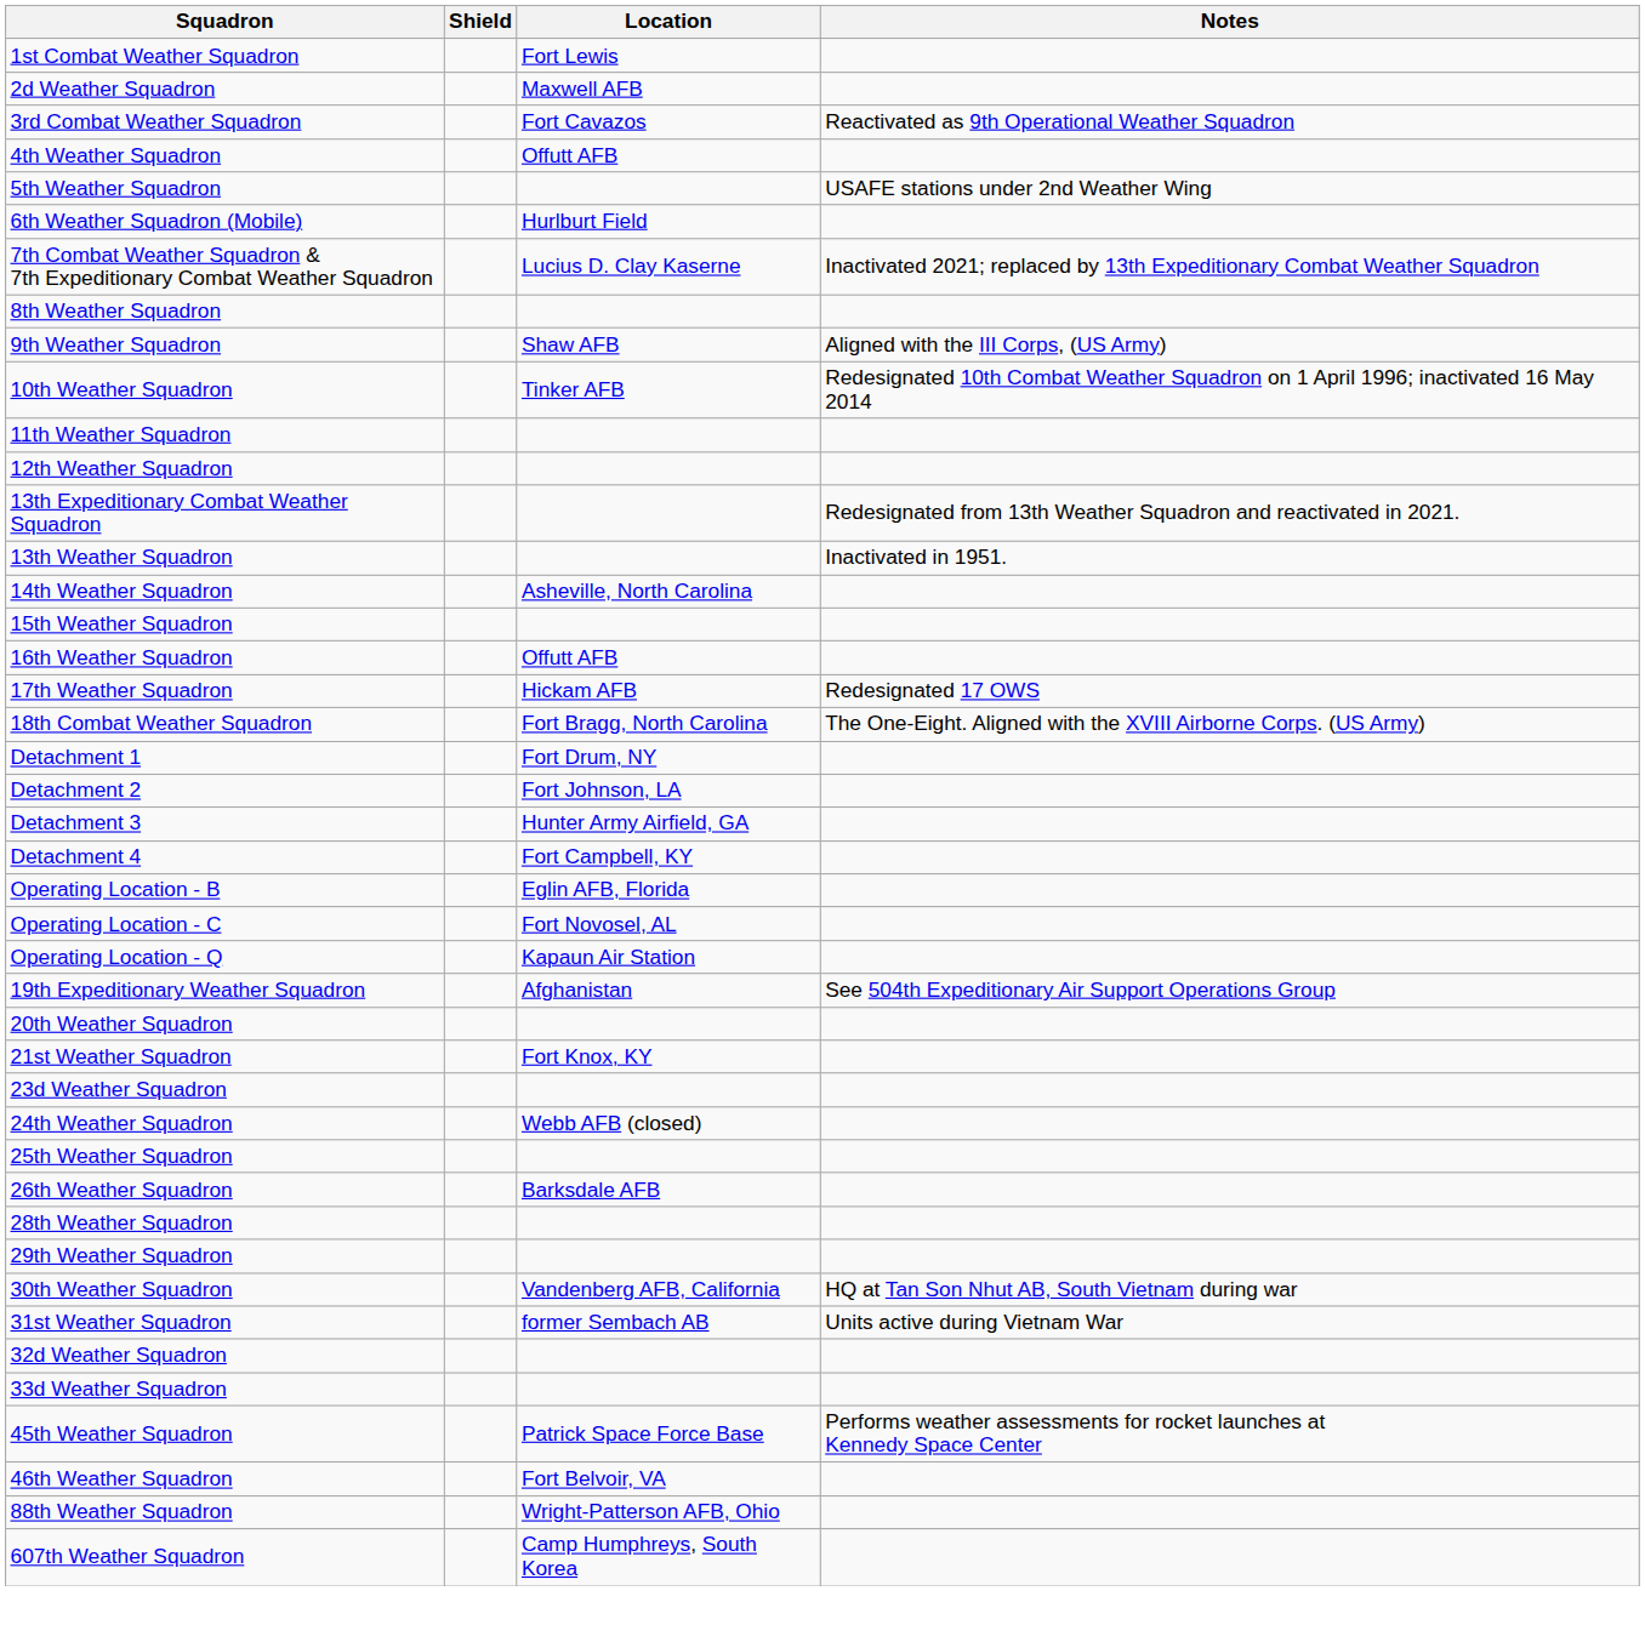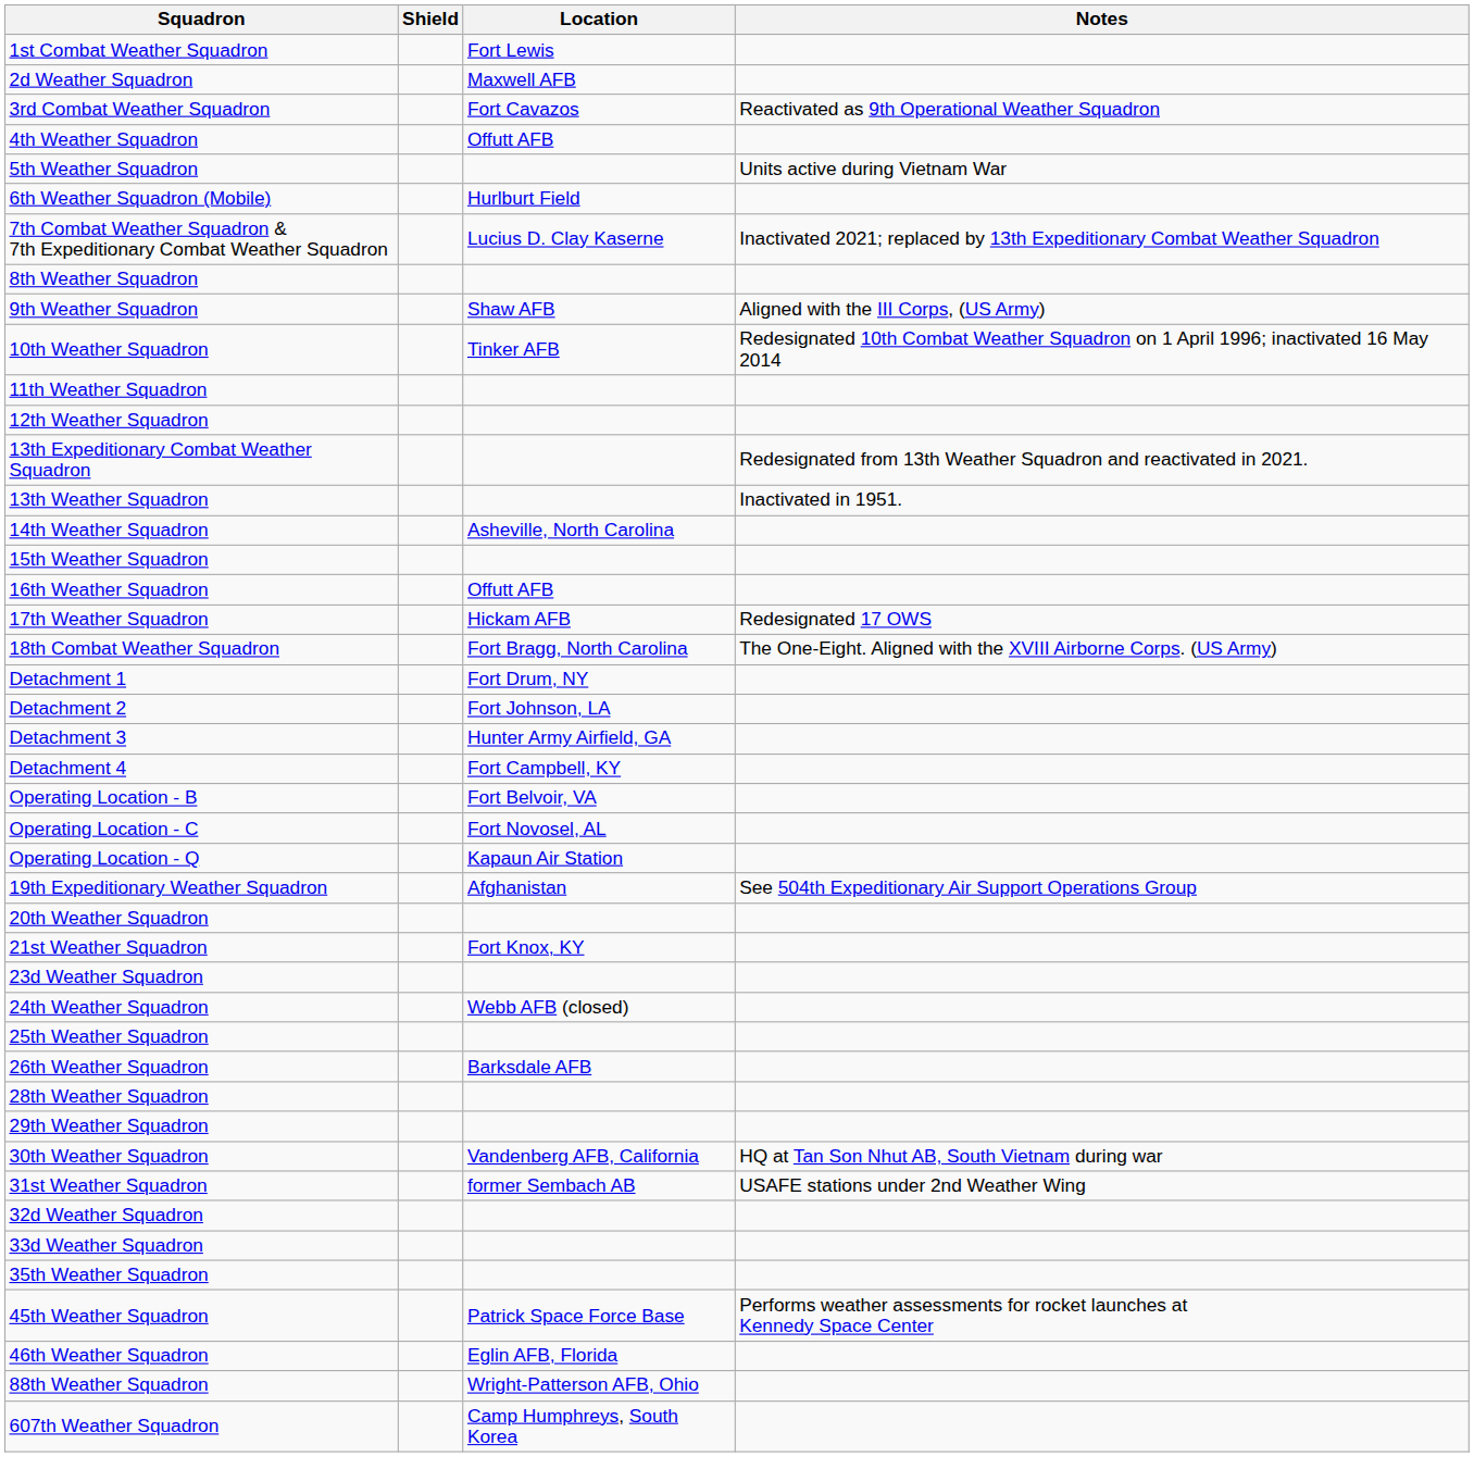 <table class="wikitable">
 <tr>
 <th>Squadron</th>
 <th>Shield</th>
 <th>Location</th>
 <th>Notes</th>
 </tr>
 <tr>
 <td><a href='#'>1st Combat Weather Squadron</a></td>
 <td></td>
 <td><a href='#'>Fort Lewis</a></td>
 <td></td>
 </tr>
 <tr>
 <td><a href='#'>2d Weather Squadron</a></td>
 <td></td>
 <td><a href='#'>Maxwell AFB</a></td>
 <td></td>
 </tr>
 <tr>
 <td><a href='#'>3rd Combat Weather Squadron</a></td>
 <td></td>
 <td><a href='#'>Fort Cavazos</a></td>
 <td>Reactivated as <a href='#'>9th Operational Weather Squadron</a></td>
 </tr>
 <tr>
 <td><a href='#'>4th Weather Squadron</a></td>
 <td></td>
 <td><a href='#'>Offutt AFB</a></td>
 <td></td>
 </tr>
 <tr>
 <td><a href='#'>5th Weather Squadron</a></td>
 <td></td>
 <td></td>
-<td>USAFE stations under 2nd Weather Wing</td>
+<td>Units active during Vietnam War</td>
 </tr>
 <tr>
 <td><a href='#'>6th Weather Squadron (Mobile)</a></td>
 <td></td>
 <td><a href='#'>Hurlburt Field</a></td>
 <td></td>
 </tr>
 <tr>
 <td><a href='#'>7th Combat Weather Squadron</a> &<br>7th Expeditionary Combat Weather Squadron</td>
 <td></td>
 <td><a href='#'>Lucius D. Clay Kaserne</a></td>
 <td>Inactivated 2021; replaced by <a href='#'>13th Expeditionary Combat Weather Squadron</a></td>
 </tr>
 <tr>
 <td><a href='#'>8th Weather Squadron</a></td>
 <td></td>
 <td></td>
 <td></td>
 </tr>
 <tr>
 <td><a href='#'>9th Weather Squadron</a></td>
 <td></td>
 <td><a href='#'>Shaw AFB</a></td>
 <td>Aligned with the <a href='#'>III Corps</a>, (<a href='#'>US Army</a>)</td>
 </tr>
 <tr>
 <td><a href='#'>10th Weather Squadron</a></td>
 <td></td>
 <td><a href='#'>Tinker AFB</a></td>
 <td>Redesignated <a href='#'>10th Combat Weather Squadron</a> on 1 April 1996; inactivated 16 May 2014</td>
 </tr>
 <tr>
 <td><a href='#'>11th Weather Squadron</a></td>
 <td></td>
 <td></td>
 <td></td>
 </tr>
 <tr>
 <td><a href='#'>12th Weather Squadron</a></td>
 <td></td>
 <td></td>
 <td></td>
 </tr>
 <tr>
 <td><a href='#'>13th Expeditionary Combat Weather Squadron</a></td>
 <td></td>
 <td></td>
 <td>Redesignated from 13th Weather Squadron and reactivated in 2021.</td>
 </tr>
 <tr>
 <td><a href='#'>13th Weather Squadron</a></td>
 <td></td>
 <td></td>
 <td>Inactivated in 1951.</td>
 </tr>
 <tr>
 <td><a href='#'>14th Weather Squadron</a></td>
 <td></td>
 <td><a href='#'>Asheville, North Carolina</a></td>
 <td></td>
 </tr>
 <tr>
 <td><a href='#'>15th Weather Squadron</a></td>
 <td></td>
 <td></td>
 <td></td>
 </tr>
 <tr>
 <td><a href='#'>16th Weather Squadron</a></td>
 <td></td>
 <td><a href='#'>Offutt AFB</a></td>
 <td></td>
 </tr>
 <tr>
 <td><a href='#'>17th Weather Squadron</a></td>
 <td></td>
 <td><a href='#'>Hickam AFB</a></td>
 <td>Redesignated <a href='#'>17 OWS</a></td>
 </tr>
 <tr>
 <td><a href='#'>18th Combat Weather Squadron</a></td>
 <td></td>
 <td><a href='#'>Fort Bragg, North Carolina</a></td>
 <td>The One-Eight. Aligned with the <a href='#'>XVIII Airborne Corps</a>. (<a href='#'>US Army</a>)</td>
 </tr>
 <tr>
 <td><a href='#'>Detachment 1</a></td>
 <td></td>
 <td><a href='#'>Fort Drum, NY</a></td>
 <td></td>
 </tr>
 <tr>
 <td><a href='#'>Detachment 2</a></td>
 <td></td>
 <td><a href='#'>Fort Johnson, LA</a></td>
 <td></td>
 </tr>
 <tr>
 <td><a href='#'>Detachment 3</a></td>
 <td></td>
 <td><a href='#'>Hunter Army Airfield, GA</a></td>
 <td></td>
 </tr>
 <tr>
 <td><a href='#'>Detachment 4</a></td>
 <td></td>
 <td><a href='#'>Fort Campbell, KY</a></td>
 <td></td>
 </tr>
 <tr>
 <td><a href='#'>Operating Location - B</a></td>
 <td></td>
-<td><a href='#'>Eglin AFB, Florida</a></td>
+<td><a href='#'>Fort Belvoir, VA</a></td>
 <td></td>
 </tr>
 <tr>
 <td><a href='#'>Operating Location - C</a></td>
 <td></td>
 <td><a href='#'>Fort Novosel, AL</a></td>
 <td></td>
 </tr>
 <tr>
 <td><a href='#'>Operating Location - Q</a></td>
 <td></td>
 <td><a href='#'>Kapaun Air Station</a></td>
 <td></td>
 </tr>
 <tr>
 <td><a href='#'>19th Expeditionary Weather Squadron</a></td>
 <td></td>
 <td><a href='#'>Afghanistan</a></td>
 <td>See <a href='#'>504th Expeditionary Air Support Operations Group</a></td>
 </tr>
 <tr>
 <td><a href='#'>20th Weather Squadron</a></td>
 <td></td>
 <td></td>
 <td></td>
 </tr>
 <tr>
 <td><a href='#'>21st Weather Squadron</a></td>
 <td></td>
 <td><a href='#'>Fort Knox, KY</a></td>
 <td></td>
 </tr>
 <tr>
 <td><a href='#'>23d Weather Squadron</a></td>
 <td></td>
 <td></td>
 <td></td>
 </tr>
 <tr>
 <td><a href='#'>24th Weather Squadron</a></td>
 <td></td>
 <td><a href='#'>Webb AFB</a> (closed)</td>
 <td></td>
 </tr>
 <tr>
 <td><a href='#'>25th Weather Squadron</a></td>
 <td></td>
 <td></td>
 <td></td>
 </tr>
 <tr>
 <td><a href='#'>26th Weather Squadron</a></td>
 <td></td>
 <td><a href='#'>Barksdale AFB</a></td>
 <td></td>
 </tr>
 <tr>
 <td><a href='#'>28th Weather Squadron</a></td>
 <td></td>
 <td></td>
 <td></td>
 </tr>
 <tr>
 <td><a href='#'>29th Weather Squadron</a></td>
 <td></td>
 <td></td>
 <td></td>
 </tr>
 <tr>
 <td><a href='#'>30th Weather Squadron</a></td>
 <td></td>
 <td><a href='#'>Vandenberg AFB, California</a></td>
 <td>HQ at <a href='#'>Tan Son Nhut AB, South Vietnam</a> during war</td>
 </tr>
 <tr>
 <td><a href='#'>31st Weather Squadron</a></td>
 <td></td>
 <td><a href='#'>former Sembach AB</a></td>
-<td>Units active during Vietnam War</td>
+<td>USAFE stations under 2nd Weather Wing</td>
 </tr>
 <tr>
 <td><a href='#'>32d Weather Squadron</a></td>
 <td></td>
 <td></td>
 <td></td>
 </tr>
 <tr>
 <td><a href='#'>33d Weather Squadron</a></td>
 <td></td>
 <td></td>
 <td></td>
 </tr>
 <tr>
+<td><a href='#'>35th Weather Squadron</a></td>
+<td></td>
+<td></td>
+<td></td>
+</tr>
+<tr>
 <td><a href='#'>45th Weather Squadron</a></td>
 <td></td>
 <td><a href='#'>Patrick Space Force Base</a></td>
 <td>Performs weather assessments for rocket launches at<br> <a href='#'>Kennedy Space Center</a></td>
 </tr>
 <tr>
 <td><a href='#'>46th Weather Squadron</a></td>
 <td></td>
-<td><a href='#'>Fort Belvoir, VA</a></td>
+<td><a href='#'>Eglin AFB, Florida</a></td>
 <td></td>
 </tr>
 <tr>
 <td><a href='#'>88th Weather Squadron</a></td>
 <td></td>
 <td><a href='#'>Wright-Patterson AFB, Ohio</a></td>
 <td></td>
 </tr>
 <tr>
 <td><a href='#'>607th Weather Squadron</a></td>
 <td></td>
 <td><a href='#'>Camp Humphreys</a>, <a href='#'>South Korea</a></td>
 <td></td>
 </tr>
 </table>
